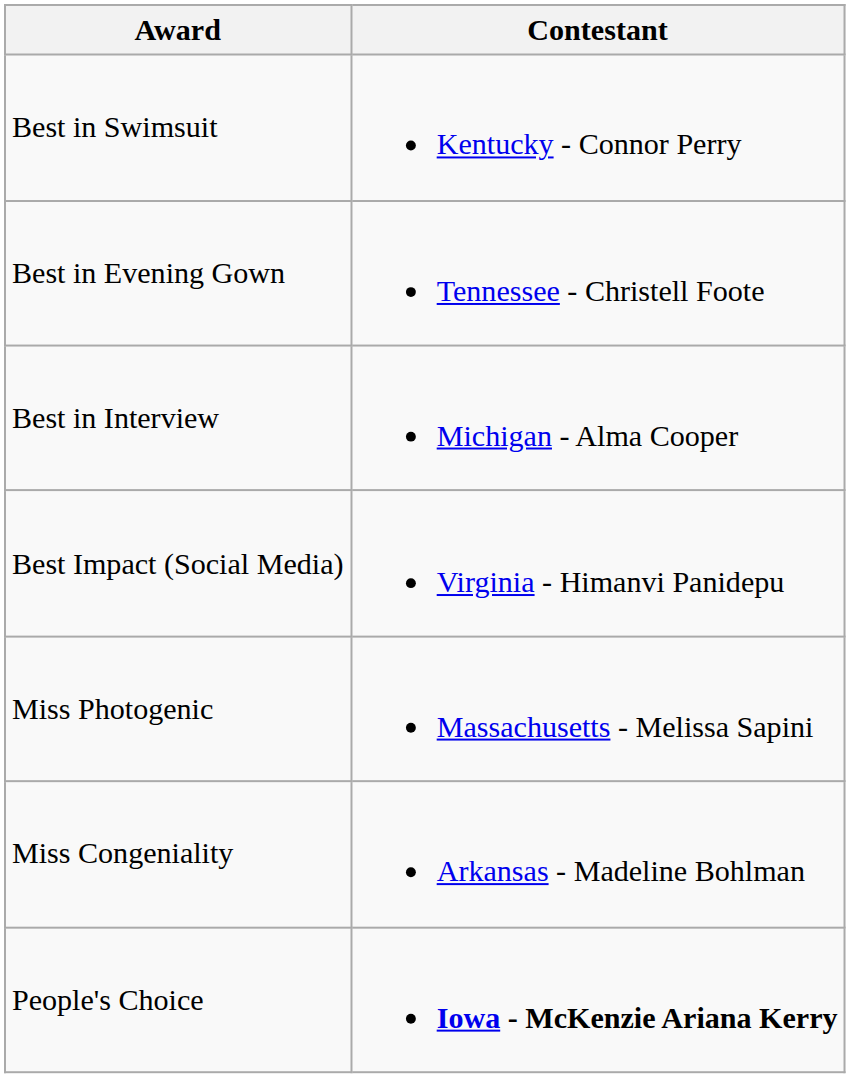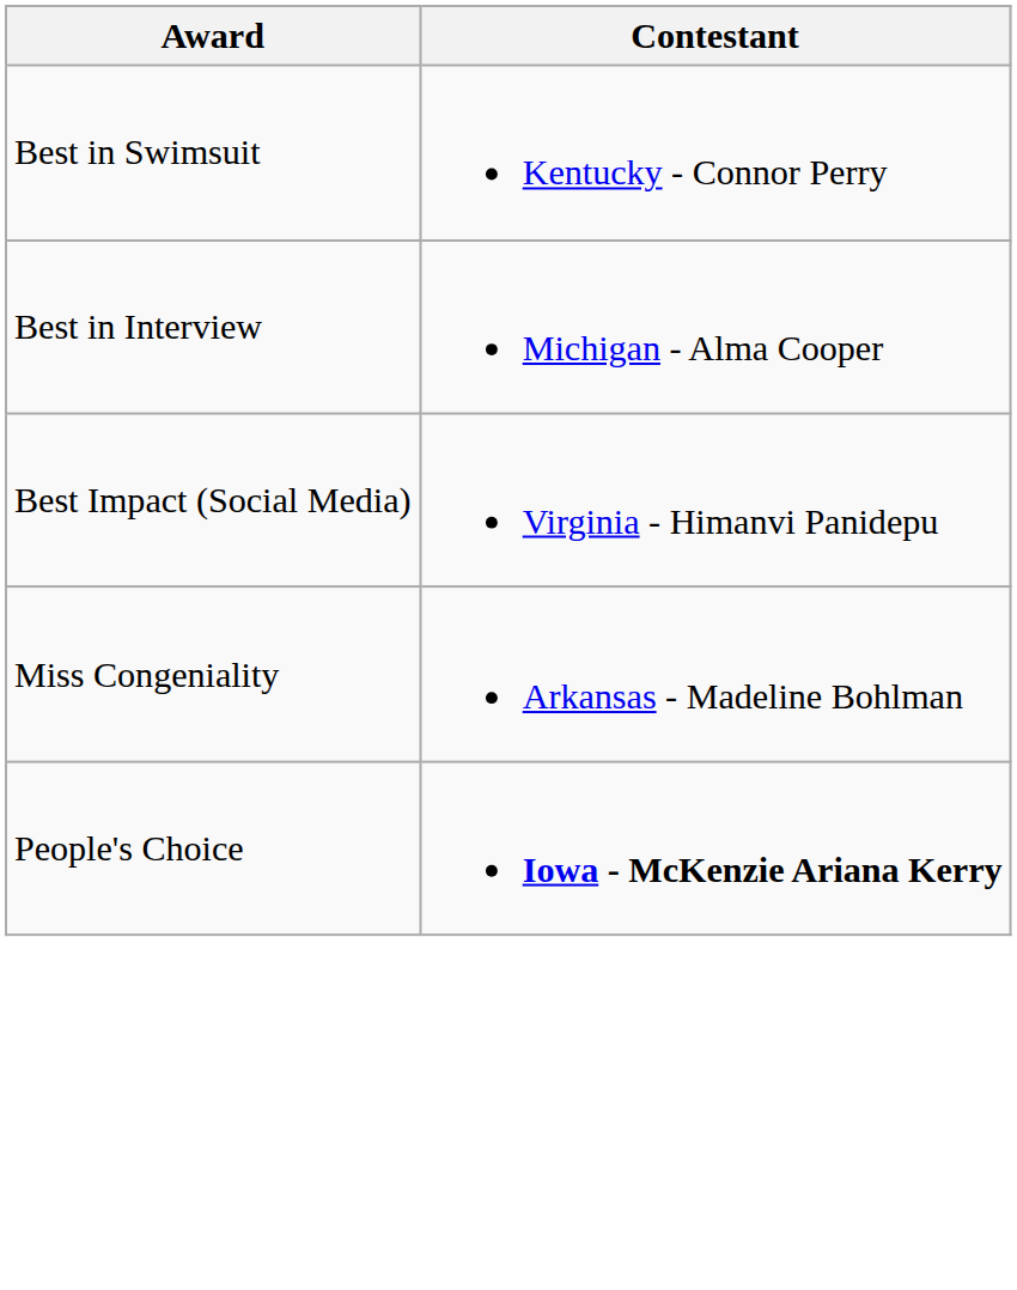 <table class="wikitable" style="font-size: 95%;">
 <tr>
 <th>Award</th>
 <th>Contestant</th>
 </tr>
 <tr>
 <td>Best in Swimsuit</td>
 <td><br><ul><li><a href='#'>Kentucky</a> - Connor Perry</li></ul></td>
 </tr>
 <tr>
-<td>Best in Evening Gown</td>
-<td><br><ul><li><a href='#'>Tennessee</a> - Christell Foote</li></ul></td>
-</tr>
-<tr>
 <td>Best in Interview</td>
 <td><br><ul><li><a href='#'>Michigan</a> - Alma Cooper</li></ul></td>
 </tr>
 <tr>
 <td>Best Impact (Social Media)</td>
 <td><br><ul><li><a href='#'>Virginia</a> - Himanvi Panidepu</li></ul></td>
-</tr>
-<tr>
-<td>Miss Photogenic</td>
-<td><br><ul><li><a href='#'>Massachusetts</a> - Melissa Sapini</li></ul></td>
 </tr>
 <tr>
 <td>Miss Congeniality</td>
 <td><br><ul><li><a href='#'>Arkansas</a> - Madeline Bohlman</li></ul></td>
 </tr>
 <tr>
 <td>People's Choice</td>
 <td><strong><br><ul><li><a href='#'>Iowa</a> - McKenzie Ariana Kerry</li></ul></strong></td>
 </tr>
 </table>
